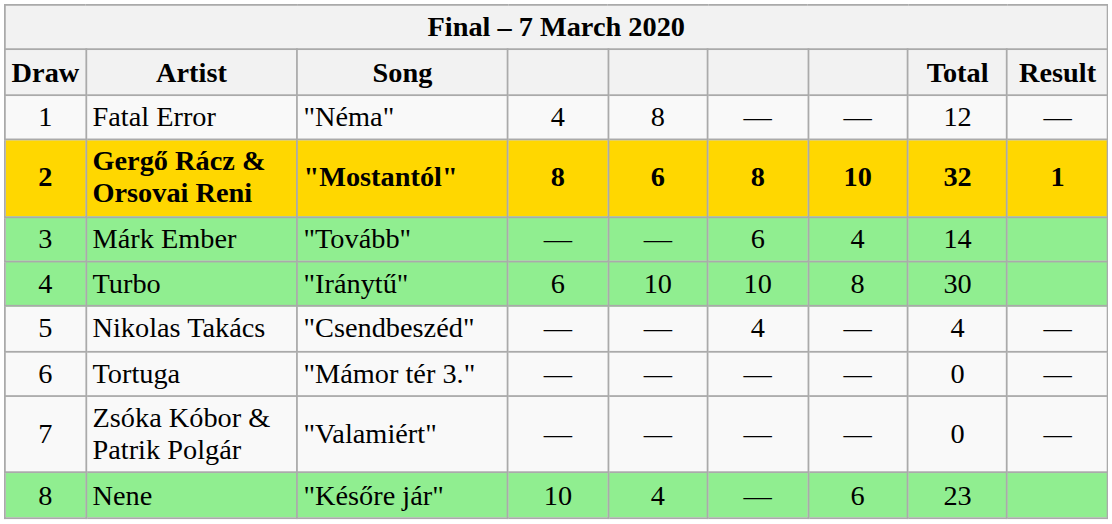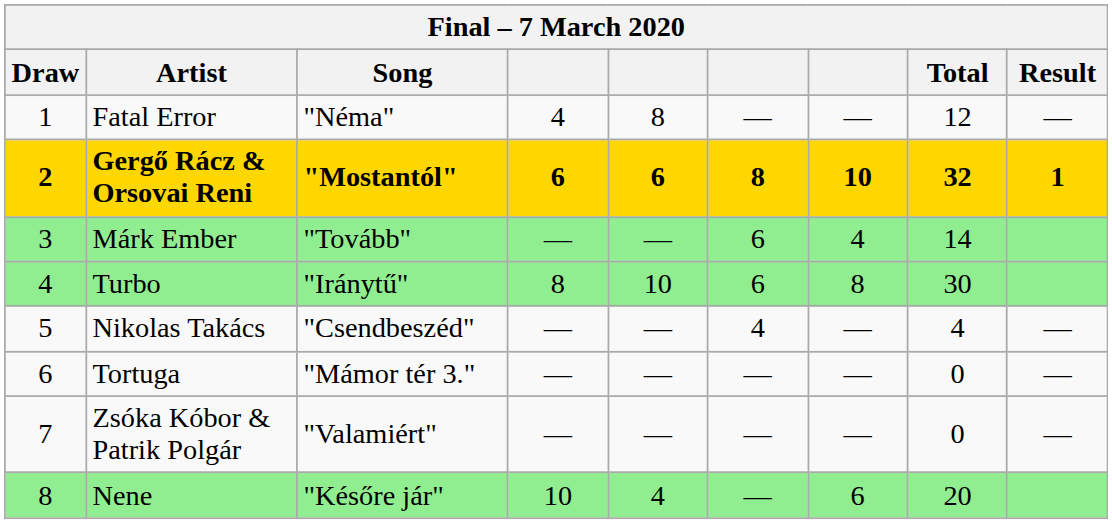 <table class="sortable wikitable" width="100%" style="text-align:center;">
 <tr>
 <th colspan="9">Final – 7 March 2020</th>
 </tr>
 <tr>
 <th width="5%">Draw</th>
 <th width="19%">Artist</th>
 <th width="19%">Song</th>
 <th width="9%"><small></small></th>
 <th width="9%"><small></small></th>
 <th width="9%"><small></small></th>
 <th width="9%"><small></small></th>
 <th width="9%">Total</th>
 <th width="9%">Result</th>
 </tr>
 <tr>
 <td>1</td>
 <td align="left">Fatal Error</td>
 <td align="left">"Néma"</td>
 <td>4</td>
 <td>8</td>
 <td>—</td>
 <td>—</td>
 <td>12</td>
 <td align="center">—</td>
 </tr>
 <tr style="font-weight:bold;background:gold;">
 <td>2</td>
 <td align="left">Gergő Rácz & Orsovai Reni</td>
 <td align="left">"Mostantól"</td>
-<td>8</td>
+<td>6</td>
 <td>6</td>
 <td>8</td>
 <td>10</td>
 <td>32</td>
 <td align="center">1</td>
 </tr>
 <tr style="background:lightgreen;">
 <td>3</td>
 <td align="left">Márk Ember</td>
 <td align="left">"Tovább"</td>
 <td>—</td>
 <td>—</td>
 <td>6</td>
 <td>4</td>
 <td>14</td>
 <td align="center"></td>
 </tr>
 <tr style="background:lightgreen;">
 <td>4</td>
 <td align="left">Turbo</td>
 <td align="left">"Iránytű"</td>
+<td>8</td>
+<td>10</td>
 <td>6</td>
-<td>10</td>
-<td>10</td>
 <td>8</td>
 <td>30</td>
 <td align="center"></td>
 </tr>
 <tr>
 <td>5</td>
 <td align="left">Nikolas Takács</td>
 <td align="left">"Csendbeszéd"</td>
 <td>—</td>
 <td>—</td>
 <td>4</td>
 <td>—</td>
 <td>4</td>
 <td align="center">—</td>
 </tr>
 <tr>
 <td>6</td>
 <td align="left">Tortuga</td>
 <td align="left">"Mámor tér 3."</td>
 <td>—</td>
 <td>—</td>
 <td>—</td>
 <td>—</td>
 <td>0</td>
 <td align="center">—</td>
 </tr>
 <tr>
 <td>7</td>
 <td align="left">Zsóka Kóbor & Patrik Polgár</td>
 <td align="left">"Valamiért"</td>
 <td>—</td>
 <td>—</td>
 <td>—</td>
 <td>—</td>
 <td>0</td>
 <td align="center">—</td>
 </tr>
 <tr style="background:lightgreen;">
 <td>8</td>
 <td align="left">Nene</td>
 <td align="left">"Későre jár"</td>
 <td>10</td>
 <td>4</td>
 <td>—</td>
 <td>6</td>
-<td>23</td>
+<td>20</td>
 <td align="center"></td>
 </tr>
 </table>
